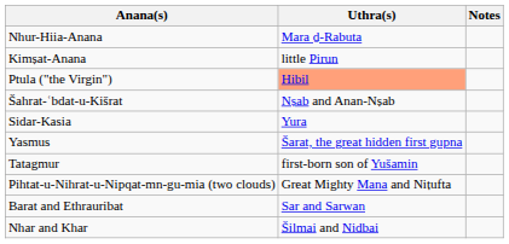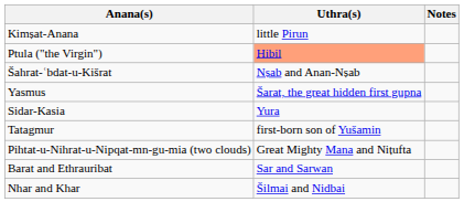 <table class="wikitable">
 <tr>
 <th>Anana(s)</th>
 <th>Uthra(s)</th>
 <th>Notes</th>
-</tr>
-<tr>
-<td>Nhur-Hiia-Anana</td>
-<td><a href='#'>Mara ḏ-Rabuta</a></td>
-<td></td>
 </tr>
 <tr>
 <td>Kimṣat-Anana</td>
 <td>little <a href='#'>Pirun</a></td>
 <td></td>
 </tr>
 <tr>
 <td>Ptula ("the Virgin")</td>
 <td style="background: lightsalmon;"><a href='#'>Hibil</a></td>
 <td></td>
 </tr>
 <tr>
 <td>Šahrat-ʿbdat-u-Kišrat</td>
 <td><a href='#'>Nṣab</a> and Anan-Nṣab</td>
 <td></td>
 </tr>
 <tr>
-<td>Sidar-Kasia</td>
-<td><a href='#'>Yura</a></td>
+<td>Yasmus</td>
+<td><a href='#'>Šarat, the great hidden first gupna</a></td>
 <td></td>
 </tr>
 <tr>
-<td>Yasmus</td>
-<td><a href='#'>Šarat, the great hidden first gupna</a></td>
+<td>Sidar-Kasia</td>
+<td><a href='#'>Yura</a></td>
 <td></td>
 </tr>
 <tr>
 <td>Tatagmur</td>
 <td>first-born son of <a href='#'>Yušamin</a></td>
 <td></td>
 </tr>
 <tr>
 <td>Pihtat-u-Nihrat-u-Nipqat-mn-gu-mia (two clouds)</td>
 <td>Great Mighty <a href='#'>Mana</a> and Niṭufta</td>
 <td></td>
 </tr>
 <tr>
 <td>Barat and Ethrauribat</td>
 <td><a href='#'>Sar and Sarwan</a></td>
 <td></td>
 </tr>
 <tr>
 <td>Nhar and Khar</td>
 <td><a href='#'>Šilmai</a> and <a href='#'>Nidbai</a></td>
 <td></td>
 </tr>
 </table>
